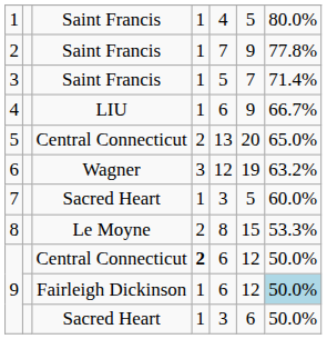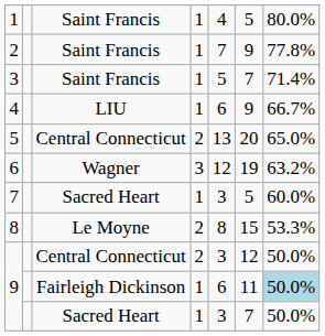 <table class="wikitable sortable" style="text-align:center">
 <tr>
 </tr>
 <tr>
 <td>1</td>
 <td></td>
 <td>Saint Francis</td>
 <td>1</td>
 <td>4</td>
 <td>5</td>
 <td>80.0%</td>
 </tr>
 <tr>
 <td>2</td>
 <td></td>
 <td>Saint Francis</td>
 <td>1</td>
 <td>7</td>
 <td>9</td>
 <td>77.8%</td>
 </tr>
 <tr>
 <td>3</td>
 <td></td>
 <td>Saint Francis</td>
 <td>1</td>
 <td>5</td>
 <td>7</td>
 <td>71.4%</td>
 </tr>
 <tr>
 <td>4</td>
 <td></td>
 <td>LIU</td>
 <td>1</td>
 <td>6</td>
 <td>9</td>
 <td>66.7%</td>
 </tr>
 <tr>
 <td>5</td>
 <td></td>
 <td>Central Connecticut</td>
 <td>2</td>
 <td>13</td>
 <td>20</td>
 <td>65.0%</td>
 </tr>
 <tr>
 <td>6</td>
 <td></td>
 <td>Wagner</td>
 <td>3</td>
 <td>12</td>
 <td>19</td>
 <td>63.2%</td>
 </tr>
 <tr>
 <td>7</td>
 <td></td>
 <td>Sacred Heart</td>
 <td>1</td>
 <td>3</td>
 <td>5</td>
 <td>60.0%</td>
 </tr>
 <tr>
 <td>8</td>
 <td></td>
 <td>Le Moyne</td>
 <td>2</td>
 <td>8</td>
 <td>15</td>
 <td>53.3%</td>
 </tr>
 <tr>
 <td rowspan="3">9</td>
 <td></td>
 <td>Central Connecticut</td>
-<td><strong>2</strong></td>
-<td>6</td>
+<td>2</td>
+<td>3</td>
 <td>12</td>
 <td>50.0%</td>
 </tr>
 <tr>
 <td></td>
 <td>Fairleigh Dickinson</td>
 <td>1</td>
 <td>6</td>
-<td>12</td>
+<td>11</td>
 <td style="background: lightblue;">50.0%</td>
 </tr>
 <tr>
 <td></td>
 <td>Sacred Heart</td>
 <td>1</td>
 <td>3</td>
-<td>6</td>
+<td>7</td>
 <td>50.0%</td>
 </tr>
 </table>
